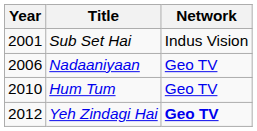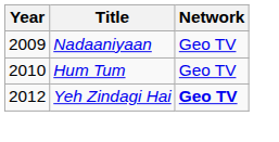 <table class="wikitable sortable">
 <tr style="text-align:center;">
 <th>Year</th>
 <th>Title</th>
 <th>Network</th>
 </tr>
 <tr>
-<td>2001</td>
-<td><em>Sub Set Hai</em></td>
-<td>Indus Vision</td>
-</tr>
-<tr>
-<td>2006</td>
+<td>2009</td>
 <td><em><a href='#'>Nadaaniyaan</a></em></td>
 <td><a href='#'>Geo TV</a></td>
 </tr>
 <tr>
 <td>2010</td>
 <td><em><a href='#'>Hum Tum</a></em></td>
 <td><a href='#'>Geo TV</a></td>
 </tr>
 <tr>
 <td>2012</td>
 <td><em><a href='#'>Yeh Zindagi Hai</a></em></td>
 <td><strong><a href='#'>Geo TV</a></strong></td>
 </tr>
 </table>
